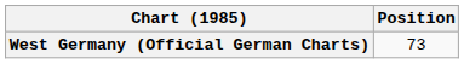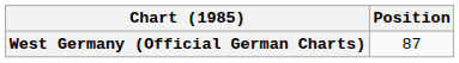 <table class="wikitable plainrowheaders" style="text-align:center">
 <tr>
 <th>Chart (1985)</th>
 <th>Position</th>
 </tr>
 <tr>
 <th scope="row">West Germany (Official German Charts)</th>
-<td>73</td>
+<td>87</td>
 </tr>
 </table>
